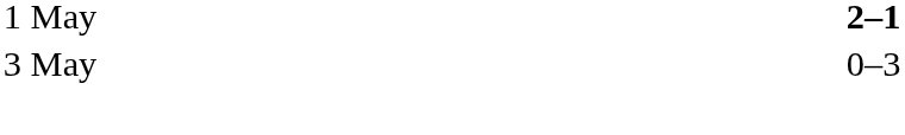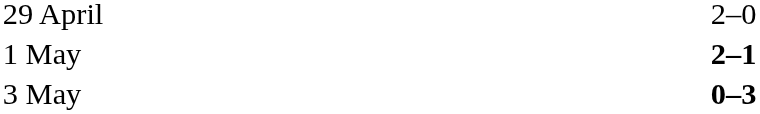 <table cellspacing=1 width=70%>
 <tr>
 <th width=25%></th>
 <th width=30%></th>
 <th width=15%></th>
 <th width=30%></th>
+</tr>
+<tr>
+<td>29 April</td>
+<td align=right></td>
+<td align=center>2–0</td>
+<td></td>
 </tr>
 <tr>
 <td>1 May</td>
 <td align=right></td>
 <td align=center><strong>2–1</strong></td>
 <td></td>
 </tr>
 <tr>
 <td>3 May</td>
 <td align=right></td>
-<td align=center>0–3</td>
+<td align=center><strong>0–3</strong></td>
 <td></td>
 </tr>
 </table>
